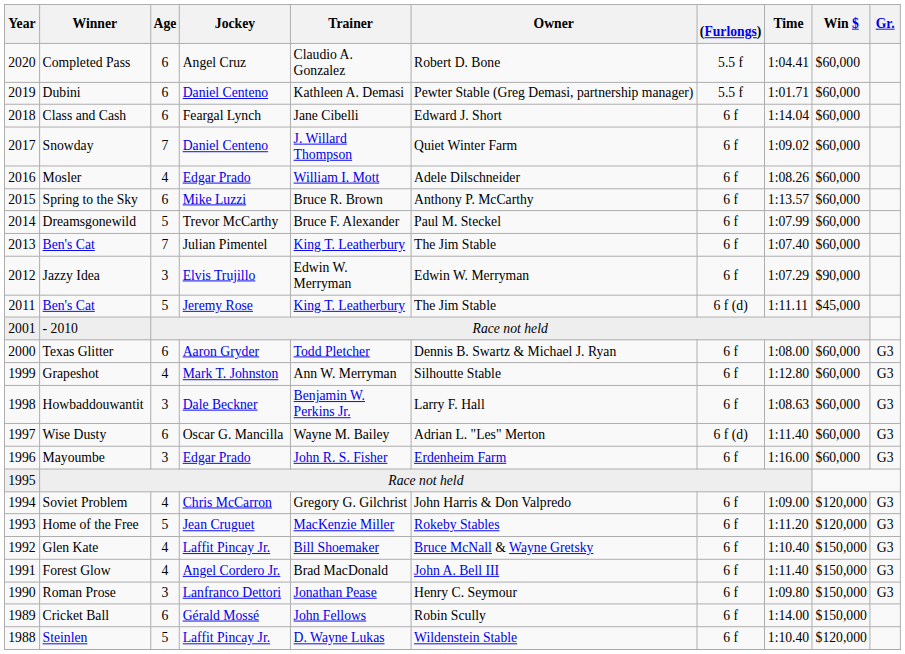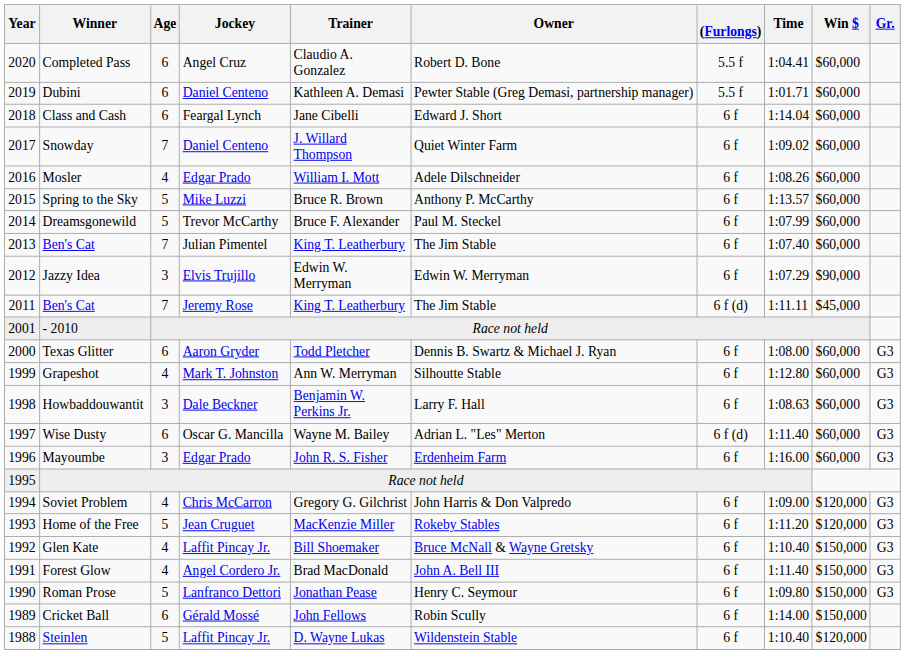 <table class="wikitable sortable" style="font-size:90%">
 <tr>
 <th style="width:30px">Year</th>
 <th style="width:110px">Winner</th>
 <th style="width:20px">Age</th>
 <th style="width:110px">Jockey</th>
 <th style="width:120px">Trainer</th>
 <th>Owner<br></th>
 <th style="width:25px"><br> <span>(<a href='#'>Furlongs</a>)</span></th>
 <th style="width:25px">Time</th>
 <th style="width:35px">Win <a href='#'>$</a></th>
 <th style="width:25px"><a href='#'>Gr.</a></th>
 </tr>
 <tr>
 <td align=center>2020</td>
 <td>Completed Pass</td>
 <td align=center>6</td>
 <td>Angel Cruz</td>
 <td>Claudio A. Gonzalez</td>
 <td>Robert D. Bone</td>
 <td align=center>5.5 f</td>
 <td>1:04.41</td>
 <td>$60,000</td>
 <td></td>
 </tr>
 <tr>
 <td align=center>2019</td>
 <td>Dubini</td>
 <td align=center>6</td>
 <td><a href='#'>Daniel Centeno</a></td>
 <td>Kathleen A. Demasi</td>
 <td>Pewter Stable (Greg Demasi, partnership manager)</td>
 <td align=center>5.5 f</td>
 <td>1:01.71</td>
 <td>$60,000</td>
 <td></td>
 </tr>
 <tr>
 <td align=center>2018</td>
 <td>Class and Cash</td>
 <td align=center>6</td>
 <td>Feargal Lynch</td>
 <td>Jane Cibelli</td>
 <td>Edward J. Short</td>
 <td align=center>6 f</td>
 <td>1:14.04</td>
 <td>$60,000</td>
 <td></td>
 </tr>
 <tr>
 <td align=center>2017</td>
 <td>Snowday</td>
 <td align=center>7</td>
 <td><a href='#'>Daniel Centeno</a></td>
 <td><a href='#'>J. Willard Thompson</a></td>
 <td>Quiet Winter Farm</td>
 <td align=center>6 f</td>
 <td>1:09.02</td>
 <td>$60,000</td>
 <td></td>
 </tr>
 <tr>
 <td align=center>2016</td>
 <td>Mosler</td>
 <td align=center>4</td>
 <td><a href='#'>Edgar Prado</a></td>
 <td><a href='#'>William I. Mott</a></td>
 <td>Adele Dilschneider</td>
 <td align=center>6 f</td>
 <td>1:08.26</td>
 <td>$60,000</td>
 <td></td>
 </tr>
 <tr>
 <td align=center>2015</td>
 <td>Spring to the Sky</td>
-<td align=center>6</td>
+<td align=center>5</td>
 <td><a href='#'>Mike Luzzi</a></td>
 <td>Bruce R. Brown</td>
 <td>Anthony P. McCarthy</td>
 <td align=center>6 f</td>
 <td>1:13.57</td>
 <td>$60,000</td>
 <td></td>
 </tr>
 <tr>
 <td align=center>2014</td>
 <td>Dreamsgonewild</td>
 <td align=center>5</td>
 <td>Trevor McCarthy</td>
 <td>Bruce F. Alexander</td>
 <td>Paul M. Steckel</td>
 <td align=center>6 f</td>
 <td>1:07.99</td>
 <td>$60,000</td>
 <td></td>
 </tr>
 <tr>
 <td align=center>2013</td>
 <td><a href='#'>Ben's Cat</a></td>
 <td align=center>7</td>
 <td>Julian Pimentel</td>
 <td><a href='#'>King T. Leatherbury</a></td>
 <td>The Jim Stable</td>
 <td align=center>6 f</td>
 <td>1:07.40</td>
 <td>$60,000</td>
 <td></td>
 </tr>
 <tr>
 <td align=center>2012</td>
 <td>Jazzy Idea</td>
 <td align=center>3</td>
 <td><a href='#'>Elvis Trujillo</a></td>
 <td>Edwin W. Merryman</td>
 <td>Edwin W. Merryman</td>
 <td align=center>6 f</td>
 <td>1:07.29</td>
 <td>$90,000</td>
 <td></td>
 </tr>
 <tr>
 <td align=center>2011</td>
 <td><a href='#'>Ben's Cat</a></td>
-<td align=center>5</td>
+<td align=center>7</td>
 <td><a href='#'>Jeremy Rose</a></td>
 <td><a href='#'>King T. Leatherbury</a></td>
 <td>The Jim Stable</td>
 <td align=center>6 f (d)</td>
 <td>1:11.11</td>
 <td>$45,000</td>
 <td></td>
 </tr>
 <tr bgcolor="#eeeeee">
 <td align=center>2001</td>
 <td>- 2010</td>
 <td align=center  colspan=7><em>Race not held</em></td>
 </tr>
 <tr>
 <td align=center>2000</td>
 <td>Texas Glitter</td>
 <td align=center>6</td>
 <td><a href='#'>Aaron Gryder</a></td>
 <td><a href='#'>Todd Pletcher</a></td>
 <td>Dennis B. Swartz &  Michael J. Ryan</td>
 <td align=center>6 f</td>
 <td>1:08.00</td>
 <td>$60,000</td>
 <td align=center>G3</td>
 </tr>
 <tr>
 <td align=center>1999</td>
 <td>Grapeshot</td>
 <td align=center>4</td>
 <td><a href='#'>Mark T. Johnston</a></td>
 <td>Ann W. Merryman</td>
 <td>Silhoutte Stable</td>
 <td align=center>6 f</td>
 <td>1:12.80</td>
 <td>$60,000</td>
 <td align=center>G3</td>
 </tr>
 <tr>
 <td align=center>1998</td>
 <td>Howbaddouwantit</td>
 <td align=center>3</td>
 <td><a href='#'>Dale Beckner</a></td>
 <td><a href='#'>Benjamin W. Perkins Jr.</a></td>
 <td>Larry F. Hall</td>
 <td align=center>6 f</td>
 <td>1:08.63</td>
 <td>$60,000</td>
 <td align=center>G3</td>
 </tr>
 <tr>
 <td align=center>1997</td>
 <td>Wise Dusty</td>
 <td align=center>6</td>
 <td>Oscar G. Mancilla</td>
 <td>Wayne M. Bailey</td>
 <td>Adrian L. "Les" Merton</td>
 <td align=center>6 f (d)</td>
 <td>1:11.40</td>
 <td>$60,000</td>
 <td align=center>G3</td>
 </tr>
 <tr>
 <td align=center>1996</td>
 <td>Mayoumbe</td>
 <td align=center>3</td>
 <td><a href='#'>Edgar Prado</a></td>
 <td><a href='#'>John R. S. Fisher</a></td>
 <td><a href='#'>Erdenheim Farm</a></td>
 <td align=center>6 f</td>
 <td>1:16.00</td>
 <td>$60,000</td>
 <td align=center>G3</td>
 </tr>
 <tr bgcolor="#eeeeee">
 <td align=center>1995</td>
 <td align=center  colspan=7><em>Race not held</em></td>
 </tr>
 <tr>
 <td align=center>1994</td>
 <td>Soviet Problem</td>
 <td align=center>4</td>
 <td><a href='#'>Chris McCarron</a></td>
 <td>Gregory G. Gilchrist</td>
 <td>John Harris & Don Valpredo</td>
 <td align=center>6 f</td>
 <td>1:09.00</td>
 <td>$120,000</td>
 <td align=center>G3</td>
 </tr>
 <tr>
 <td align=center>1993</td>
 <td>Home of the Free</td>
 <td align=center>5</td>
 <td><a href='#'>Jean Cruguet</a></td>
 <td><a href='#'>MacKenzie Miller</a></td>
 <td><a href='#'>Rokeby Stables</a></td>
 <td align=center>6 f</td>
 <td>1:11.20</td>
 <td>$120,000</td>
 <td align=center>G3</td>
 </tr>
 <tr>
 <td align=center>1992</td>
 <td>Glen Kate</td>
 <td align=center>4</td>
 <td><a href='#'>Laffit Pincay Jr.</a></td>
 <td><a href='#'>Bill Shoemaker</a></td>
 <td><a href='#'>Bruce McNall</a> & <a href='#'>Wayne Gretsky</a></td>
 <td align=center>6 f</td>
 <td>1:10.40</td>
 <td>$150,000</td>
 <td align=center>G3</td>
 </tr>
 <tr>
 <td align=center>1991</td>
 <td>Forest Glow</td>
 <td align=center>4</td>
 <td><a href='#'>Angel Cordero Jr.</a></td>
 <td>Brad MacDonald</td>
 <td><a href='#'>John A. Bell III</a></td>
 <td align=center>6 f</td>
 <td>1:11.40</td>
 <td>$150,000</td>
 <td align=center>G3</td>
 </tr>
 <tr>
 <td align=center>1990</td>
 <td>Roman Prose</td>
-<td align=center>3</td>
+<td align=center>5</td>
 <td><a href='#'>Lanfranco Dettori</a></td>
 <td><a href='#'>Jonathan Pease</a></td>
 <td>Henry C. Seymour</td>
 <td align=center>6 f</td>
 <td>1:09.80</td>
 <td>$150,000</td>
 <td align=center>G3</td>
 </tr>
 <tr>
 <td align=center>1989</td>
 <td>Cricket Ball</td>
 <td align=center>6</td>
 <td><a href='#'>Gérald Mossé</a></td>
 <td><a href='#'>John Fellows</a></td>
 <td>Robin Scully</td>
 <td align=center>6 f</td>
 <td>1:14.00</td>
 <td>$150,000</td>
 </tr>
 <tr>
 <td align=center>1988</td>
 <td><a href='#'>Steinlen</a></td>
 <td align=center>5</td>
 <td><a href='#'>Laffit Pincay Jr.</a></td>
 <td><a href='#'>D. Wayne Lukas</a></td>
 <td><a href='#'>Wildenstein Stable</a></td>
 <td align=center>6 f</td>
 <td>1:10.40</td>
 <td>$120,000</td>
 <td></td>
 </tr>
 <tr>
 </tr>
 </table>
